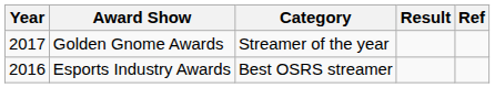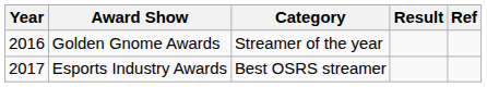 <table class="wikitable">
 <tr valign="top">
 <th>Year</th>
 <th>Award Show</th>
 <th>Category</th>
 <th>Result</th>
 <th>Ref</th>
 </tr>
 <tr>
-<td>2017</td>
+<td>2016</td>
 <td>Golden Gnome Awards</td>
 <td>Streamer of the year</td>
 <td></td>
 <td style="text-align:center;"></td>
 </tr>
 <tr>
-<td>2016</td>
+<td>2017</td>
 <td>Esports Industry Awards</td>
 <td>Best OSRS streamer</td>
 <td></td>
 <td style="text-align:center;"></td>
 </tr>
 </table>
